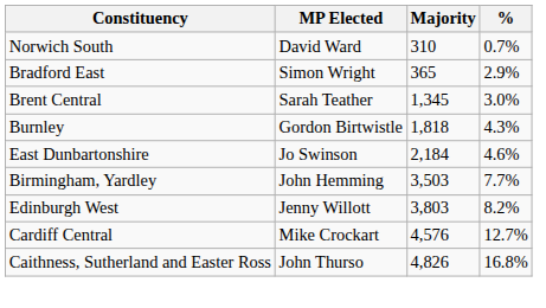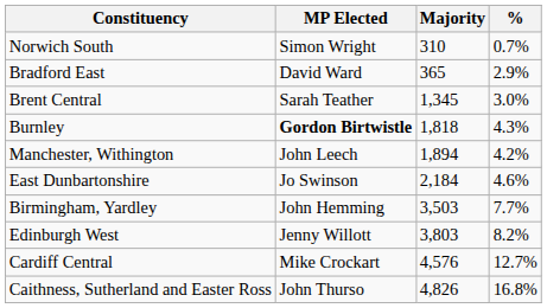 <table class="wikitable sortable">
 <tr>
 <th>Constituency</th>
 <th>MP Elected</th>
 <th>Majority</th>
 <th>%</th>
 </tr>
 <tr>
 <td>Norwich South</td>
-<td>David Ward</td>
+<td>Simon Wright</td>
 <td>310</td>
 <td>0.7%</td>
 </tr>
 <tr>
 <td>Bradford East</td>
-<td>Simon Wright</td>
+<td>David Ward</td>
 <td>365</td>
 <td>2.9%</td>
 </tr>
 <tr>
 <td>Brent Central</td>
 <td>Sarah Teather</td>
 <td>1,345</td>
 <td>3.0%</td>
 </tr>
 <tr>
 <td>Burnley</td>
-<td>Gordon Birtwistle</td>
+<td><strong>Gordon Birtwistle</strong></td>
 <td>1,818</td>
 <td>4.3%</td>
+</tr>
+<tr>
+<td>Manchester, Withington</td>
+<td>John Leech</td>
+<td>1,894</td>
+<td>4.2%</td>
 </tr>
 <tr>
 <td>East Dunbartonshire</td>
 <td>Jo Swinson</td>
 <td>2,184</td>
 <td>4.6%</td>
 </tr>
 <tr>
 <td>Birmingham, Yardley</td>
 <td>John Hemming</td>
 <td>3,503</td>
 <td>7.7%</td>
 </tr>
 <tr>
 <td>Edinburgh West</td>
 <td>Jenny Willott</td>
 <td>3,803</td>
 <td>8.2%</td>
 </tr>
 <tr>
 <td>Cardiff Central</td>
 <td>Mike Crockart</td>
 <td>4,576</td>
 <td>12.7%</td>
 </tr>
 <tr>
 <td>Caithness, Sutherland and Easter Ross</td>
 <td>John Thurso</td>
 <td>4,826</td>
 <td>16.8%</td>
 </tr>
 </table>
